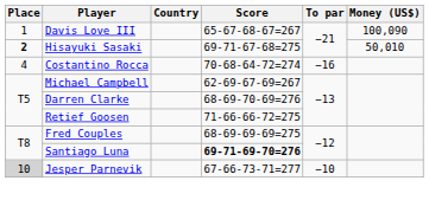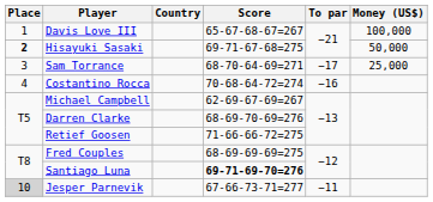 <table class="wikitable" style="font-size:95%;">
 <tr>
 <th>Place</th>
 <th>Player</th>
 <th>Country</th>
 <th>Score</th>
 <th>To par</th>
 <th>Money (US$)</th>
 </tr>
 <tr>
 <td align=center>1</td>
 <td><a href='#'>Davis Love III</a></td>
 <td></td>
 <td>65-67-68-67=267</td>
 <td align=center rowspan=2>−21</td>
-<td align=center>100,090</td>
+<td align=center>100,000</td>
 </tr>
 <tr>
 <td align=center><strong>2</strong></td>
 <td><a href='#'>Hisayuki Sasaki</a></td>
 <td></td>
 <td>69-71-67-68=275</td>
-<td align=center>50,010</td>
+<td align=center>50,000</td>
+</tr>
+<tr>
+<td align=center>3</td>
+<td><a href='#'>Sam Torrance</a></td>
+<td></td>
+<td>68-70-64-69=271</td>
+<td align=center>−17</td>
+<td align=center>25,000</td>
 </tr>
 <tr>
 <td align=center>4</td>
 <td><a href='#'>Costantino Rocca</a></td>
 <td></td>
 <td>70-68-64-72=274</td>
 <td align=center>−16</td>
 <td align=center></td>
 </tr>
 <tr>
 <td align=center rowspan=3>T5</td>
 <td><a href='#'>Michael Campbell</a></td>
 <td></td>
 <td>62-69-67-69=267</td>
 <td align=center rowspan=3>−13</td>
 <td align=center rowspan=3></td>
 </tr>
 <tr>
 <td><a href='#'>Darren Clarke</a></td>
 <td></td>
 <td>68-69-70-69=276</td>
 </tr>
 <tr>
 <td><a href='#'>Retief Goosen</a></td>
 <td></td>
 <td>71-66-66-72=275</td>
 </tr>
 <tr>
 <td rowspan="2" align="center">T8</td>
 <td><a href='#'>Fred Couples</a></td>
 <td></td>
 <td>68-69-69-69=275</td>
 <td rowspan="2" align="center">−12</td>
 <td rowspan="2" align="center"></td>
 </tr>
 <tr>
 <td><a href='#'>Santiago Luna</a></td>
 <td></td>
 <td><strong>69-71-69-70=276</strong></td>
 </tr>
 <tr>
 <td align=center style="background: lightgrey;">10</td>
 <td><a href='#'>Jesper Parnevik</a></td>
 <td></td>
 <td>67-66-73-71=277</td>
-<td align="center">−10</td>
+<td align="center">−11</td>
 <td align="center"></td>
 </tr>
 </table>
